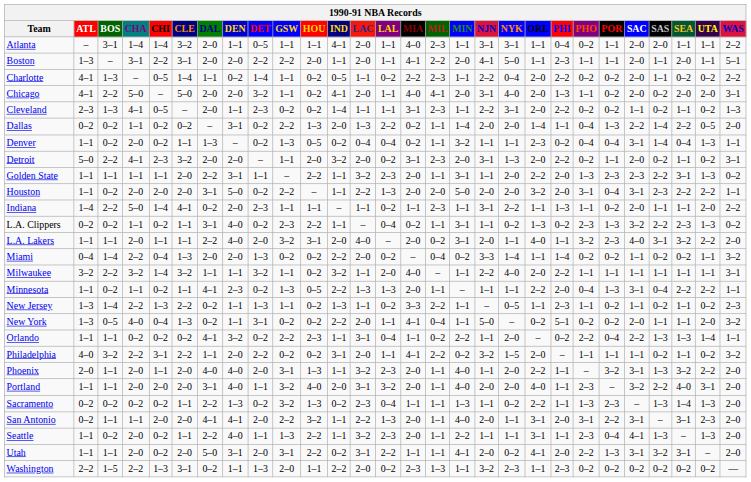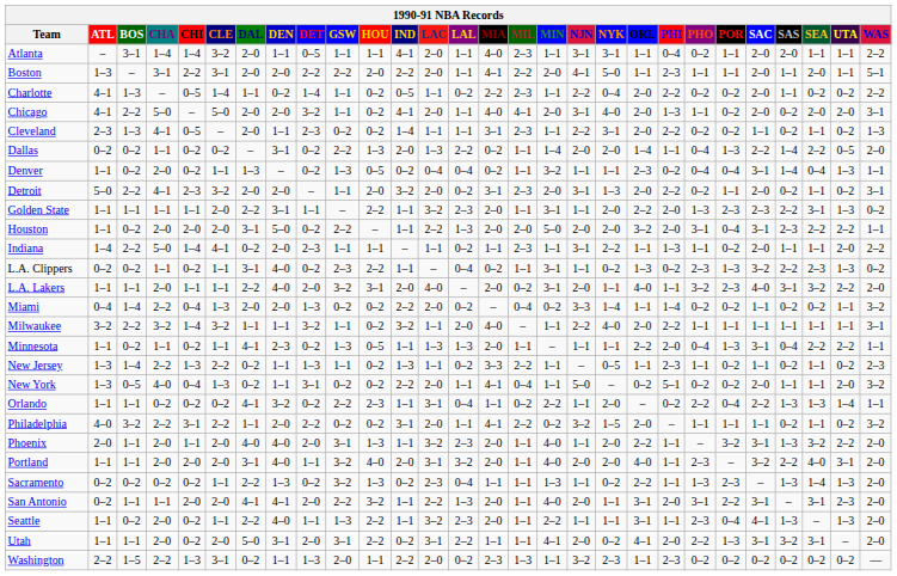 <table class="wikitable" style="font-size:95%; text-align:center;">
 <tr>
 <th colspan=28>1990-91 NBA Records</th>
 </tr>
 <tr>
 <th width=100>Team</th>
 <th style="background:#FF0000;color:#FFFFFF;width=35">ATL</th>
 <th style="background:#006400;color:#FFFFFF;width=35">BOS</th>
 <th style="background:#008080;color:#800080;width=35">CHA</th>
 <th style="background:#FF0000;color:#000000;width=35">CHI</th>
 <th style="background:#000080;color:#FF8C00;width=35">CLE</th>
 <th style="background:#008000;color:#00008B;width=35">DAL</th>
 <th style="background:#0000CD;color:#FFD700;width=35">DEN</th>
 <th style="background:#0000FF;color:#FF0000;width=35">DET</th>
 <th style="background:#0000FF;color:#FFD700;width=35">GSW</th>
 <th style="background:#FF0000;color:#FFD700;width=35">HOU</th>
 <th style="background:#000080;color:#FFD700;width=35">IND</th>
 <th style="background:#F9160D;color:#1A2E8B;width=35">LAC</th>
 <th style="background:#800080;color:#FFD700;width=35">LAL</th>
 <th style="background:#000000;color:#8B0000;width=35">MIA</th>
 <th style="background:#006400;color:#B22222;width=35">MIL</th>
 <th style="background:#0000FF;color:#228B22;width=35">MIN</th>
 <th style="background:#DC143C;color:#0000CD;width=35">NJN</th>
 <th style="background:#0000FF;color:#FF8C00;width=35">NYK</th>
 <th style="background:#0000FF;color:#000000;width=35">ORL</th>
 <th style="background:#FF0000;color:#0000FF;width=35">PHI</th>
 <th style="background:#800080;color:#FF4500;width=35">PHO</th>
 <th style="background:#000000;color:#FF0000;width=35">POR</th>
 <th style="background:#0000FF;color:#FFFFFF;width=35">SAC</th>
 <th style="background:#000000;color:#C0C0C0;width=35">SAS</th>
 <th style="background:#005831;color:#FFC322;width=35">SEA</th>
 <th style="background:#36004A;color:#FFFF00;width=35">UTA</th>
 <th style="background:#DC143C;color:#0000CD;width=35">WAS</th>
 </tr>
 <tr>
 <td style="text-align:left;"><a href='#'>Atlanta</a></td>
 <td>–</td>
 <td>3–1</td>
 <td>1–4</td>
 <td>1–4</td>
 <td>3–2</td>
 <td>2–0</td>
 <td>1–1</td>
 <td>0–5</td>
 <td>1–1</td>
 <td>1–1</td>
 <td>4–1</td>
 <td>2–0</td>
 <td>1–1</td>
 <td>4–0</td>
 <td>2–3</td>
 <td>1–1</td>
 <td>3–1</td>
 <td>3–1</td>
 <td>1–1</td>
 <td>0–4</td>
 <td>0–2</td>
 <td>1–1</td>
 <td>2–0</td>
 <td>2–0</td>
 <td>1–1</td>
 <td>1–1</td>
 <td>2–2</td>
 </tr>
 <tr>
 <td style="text-align:left;"><a href='#'>Boston</a></td>
 <td>1–3</td>
 <td>–</td>
 <td>3–1</td>
 <td>2–2</td>
 <td>3–1</td>
 <td>2–0</td>
 <td>2–0</td>
 <td>2–2</td>
 <td>2–2</td>
 <td>2–0</td>
-<td>1–1</td>
+<td>2–2</td>
 <td>2–0</td>
 <td>1–1</td>
 <td>4–1</td>
 <td>2–2</td>
 <td>2–0</td>
 <td>4–1</td>
 <td>5–0</td>
 <td>1–1</td>
 <td>2–3</td>
 <td>1–1</td>
 <td>1–1</td>
 <td>2–0</td>
 <td>1–1</td>
 <td>2–0</td>
 <td>1–1</td>
 <td>5–1</td>
 </tr>
 <tr>
 <td style="text-align:left;"><a href='#'>Charlotte</a></td>
 <td>4–1</td>
 <td>1–3</td>
 <td>–</td>
 <td>0–5</td>
 <td>1–4</td>
 <td>1–1</td>
 <td>0–2</td>
 <td>1–4</td>
 <td>1–1</td>
 <td>0–2</td>
 <td>0–5</td>
 <td>1–1</td>
 <td>0–2</td>
 <td>2–2</td>
 <td>2–3</td>
 <td>1–1</td>
 <td>2–2</td>
 <td>0–4</td>
 <td>2–0</td>
 <td>2–2</td>
 <td>0–2</td>
 <td>0–2</td>
 <td>2–0</td>
 <td>1–1</td>
 <td>0–2</td>
 <td>0–2</td>
 <td>2–2</td>
 </tr>
 <tr>
 <td style="text-align:left;"><a href='#'>Chicago</a></td>
 <td>4–1</td>
 <td>2–2</td>
 <td>5–0</td>
 <td>–</td>
 <td>5–0</td>
 <td>2–0</td>
 <td>2–0</td>
 <td>3–2</td>
 <td>1–1</td>
 <td>0–2</td>
 <td>4–1</td>
 <td>2–0</td>
 <td>1–1</td>
 <td>4–0</td>
 <td>4–1</td>
 <td>2–0</td>
 <td>3–1</td>
 <td>4–0</td>
 <td>2–0</td>
 <td>1–3</td>
 <td>1–1</td>
 <td>0–2</td>
 <td>2–0</td>
 <td>0–2</td>
 <td>2–0</td>
 <td>2–0</td>
 <td>3–1</td>
 </tr>
 <tr>
 <td style="text-align:left;"><a href='#'>Cleveland</a></td>
 <td>2–3</td>
 <td>1–3</td>
 <td>4–1</td>
 <td>0–5</td>
 <td>–</td>
 <td>2–0</td>
 <td>1–1</td>
 <td>2–3</td>
 <td>0–2</td>
 <td>0–2</td>
 <td>1–4</td>
 <td>1–1</td>
 <td>1–1</td>
 <td>3–1</td>
 <td>2–3</td>
 <td>1–1</td>
 <td>2–2</td>
 <td>3–1</td>
 <td>2–0</td>
 <td>2–2</td>
 <td>0–2</td>
 <td>0–2</td>
 <td>1–1</td>
 <td>0–2</td>
 <td>1–1</td>
 <td>0–2</td>
 <td>1–3</td>
 </tr>
 <tr>
 <td style="text-align:left;"><a href='#'>Dallas</a></td>
 <td>0–2</td>
 <td>0–2</td>
 <td>1–1</td>
 <td>0–2</td>
 <td>0–2</td>
 <td>–</td>
 <td>3–1</td>
 <td>0–2</td>
 <td>2–2</td>
 <td>1–3</td>
 <td>2–0</td>
 <td>1–3</td>
 <td>2–2</td>
 <td>0–2</td>
 <td>1–1</td>
 <td>1–4</td>
 <td>2–0</td>
 <td>2–0</td>
 <td>1–4</td>
 <td>1–1</td>
 <td>0–4</td>
 <td>1–3</td>
 <td>2–2</td>
 <td>1–4</td>
 <td>2–2</td>
 <td>0–5</td>
 <td>2–0</td>
 </tr>
 <tr>
 <td style="text-align:left;"><a href='#'>Denver</a></td>
 <td>1–1</td>
 <td>0–2</td>
 <td>2–0</td>
 <td>0–2</td>
 <td>1–1</td>
 <td>1–3</td>
 <td>–</td>
 <td>0–2</td>
 <td>1–3</td>
 <td>0–5</td>
 <td>0–2</td>
 <td>0–4</td>
 <td>0–4</td>
 <td>0–2</td>
 <td>1–1</td>
 <td>3–2</td>
 <td>1–1</td>
 <td>1–1</td>
 <td>2–3</td>
 <td>0–2</td>
 <td>0–4</td>
 <td>0–4</td>
 <td>3–1</td>
 <td>1–4</td>
 <td>0–4</td>
 <td>1–3</td>
 <td>1–1</td>
 </tr>
 <tr>
 <td style="text-align:left;"><a href='#'>Detroit</a></td>
 <td>5–0</td>
 <td>2–2</td>
 <td>4–1</td>
 <td>2–3</td>
 <td>3–2</td>
 <td>2–0</td>
 <td>2–0</td>
 <td>–</td>
 <td>1–1</td>
 <td>2–0</td>
 <td>3–2</td>
 <td>2–0</td>
 <td>0–2</td>
 <td>3–1</td>
 <td>2–3</td>
 <td>2–0</td>
 <td>3–1</td>
 <td>1–3</td>
 <td>2–0</td>
 <td>2–2</td>
 <td>0–2</td>
 <td>1–1</td>
 <td>2–0</td>
 <td>0–2</td>
 <td>1–1</td>
 <td>0–2</td>
 <td>3–1</td>
 </tr>
 <tr>
 <td style="text-align:left;"><a href='#'>Golden State</a></td>
 <td>1–1</td>
 <td>1–1</td>
 <td>1–1</td>
 <td>1–1</td>
 <td>2–0</td>
 <td>2–2</td>
 <td>3–1</td>
 <td>1–1</td>
 <td>–</td>
 <td>2–2</td>
 <td>1–1</td>
 <td>3–2</td>
 <td>2–3</td>
 <td>2–0</td>
 <td>1–1</td>
 <td>3–1</td>
 <td>1–1</td>
 <td>2–0</td>
 <td>2–2</td>
 <td>2–0</td>
 <td>1–3</td>
 <td>2–3</td>
 <td>2–3</td>
 <td>2–2</td>
 <td>3–1</td>
 <td>1–3</td>
 <td>0–2</td>
 </tr>
 <tr>
 <td style="text-align:left;"><a href='#'>Houston</a></td>
 <td>1–1</td>
 <td>0–2</td>
 <td>2–0</td>
 <td>2–0</td>
 <td>2–0</td>
 <td>3–1</td>
 <td>5–0</td>
 <td>0–2</td>
 <td>2–2</td>
 <td>–</td>
 <td>1–1</td>
 <td>2–2</td>
 <td>1–3</td>
 <td>2–0</td>
 <td>2–0</td>
 <td>5–0</td>
 <td>2–0</td>
 <td>2–0</td>
 <td>3–2</td>
 <td>2–0</td>
 <td>3–1</td>
 <td>0–4</td>
 <td>3–1</td>
 <td>2–3</td>
 <td>2–2</td>
 <td>2–2</td>
 <td>1–1</td>
 </tr>
 <tr>
 <td style="text-align:left;"><a href='#'>Indiana</a></td>
 <td>1–4</td>
 <td>2–2</td>
 <td>5–0</td>
 <td>1–4</td>
 <td>4–1</td>
 <td>0–2</td>
 <td>2–0</td>
 <td>2–3</td>
 <td>1–1</td>
 <td>1–1</td>
 <td>–</td>
 <td>1–1</td>
 <td>0–2</td>
 <td>1–1</td>
 <td>2–3</td>
 <td>1–1</td>
 <td>3–1</td>
 <td>2–2</td>
 <td>1–1</td>
 <td>1–3</td>
 <td>1–1</td>
 <td>0–2</td>
 <td>2–0</td>
 <td>1–1</td>
 <td>1–1</td>
 <td>2–0</td>
 <td>2–2</td>
 </tr>
 <tr>
 <td style="text-align:left;">L.A. Clippers</td>
 <td>0–2</td>
 <td>0–2</td>
 <td>1–1</td>
 <td>0–2</td>
 <td>1–1</td>
 <td>3–1</td>
 <td>4–0</td>
 <td>0–2</td>
 <td>2–3</td>
 <td>2–2</td>
 <td>1–1</td>
 <td>–</td>
 <td>0–4</td>
 <td>0–2</td>
 <td>1–1</td>
 <td>3–1</td>
 <td>1–1</td>
 <td>0–2</td>
 <td>1–3</td>
 <td>0–2</td>
 <td>2–3</td>
 <td>1–3</td>
 <td>3–2</td>
 <td>2–2</td>
 <td>2–3</td>
 <td>1–3</td>
 <td>0–2</td>
 </tr>
 <tr>
 <td style="text-align:left;"><a href='#'>L.A. Lakers</a></td>
 <td>1–1</td>
 <td>1–1</td>
 <td>2–0</td>
 <td>1–1</td>
 <td>1–1</td>
 <td>2–2</td>
 <td>4–0</td>
 <td>2–0</td>
 <td>3–2</td>
 <td>3–1</td>
 <td>2–0</td>
 <td>4–0</td>
 <td>–</td>
 <td>2–0</td>
 <td>0–2</td>
 <td>3–1</td>
 <td>2–0</td>
 <td>1–1</td>
 <td>4–0</td>
 <td>1–1</td>
 <td>3–2</td>
 <td>2–3</td>
 <td>4–0</td>
 <td>3–1</td>
 <td>3–2</td>
 <td>2–2</td>
 <td>2–0</td>
 </tr>
 <tr>
 <td style="text-align:left;"><a href='#'>Miami</a></td>
 <td>0–4</td>
 <td>1–4</td>
 <td>2–2</td>
 <td>0–4</td>
 <td>1–3</td>
 <td>2–0</td>
 <td>2–0</td>
 <td>1–3</td>
 <td>0–2</td>
 <td>0–2</td>
 <td>2–2</td>
 <td>2–0</td>
 <td>0–2</td>
 <td>–</td>
 <td>0–4</td>
 <td>0–2</td>
 <td>3–3</td>
 <td>1–4</td>
 <td>1–1</td>
 <td>1–4</td>
 <td>0–2</td>
 <td>0–2</td>
 <td>1–1</td>
 <td>0–2</td>
 <td>0–2</td>
 <td>1–1</td>
 <td>3–2</td>
 </tr>
 <tr>
 <td style="text-align:left;"><a href='#'>Milwaukee</a></td>
 <td>3–2</td>
 <td>2–2</td>
 <td>3–2</td>
 <td>1–4</td>
 <td>3–2</td>
 <td>1–1</td>
 <td>1–1</td>
 <td>3–2</td>
 <td>1–1</td>
 <td>0–2</td>
 <td>3–2</td>
 <td>1–1</td>
 <td>2–0</td>
 <td>4–0</td>
 <td>–</td>
 <td>1–1</td>
 <td>2–2</td>
 <td>4–0</td>
 <td>2–0</td>
 <td>2–2</td>
 <td>1–1</td>
 <td>1–1</td>
 <td>1–1</td>
 <td>1–1</td>
 <td>1–1</td>
 <td>1–1</td>
 <td>3–1</td>
 </tr>
 <tr>
 <td style="text-align:left;"><a href='#'>Minnesota</a></td>
 <td>1–1</td>
 <td>0–2</td>
 <td>1–1</td>
 <td>0–2</td>
 <td>1–1</td>
 <td>4–1</td>
 <td>2–3</td>
 <td>0–2</td>
 <td>1–3</td>
 <td>0–5</td>
-<td>2–2</td>
+<td>1–1</td>
 <td>1–3</td>
 <td>1–3</td>
 <td>2–0</td>
 <td>1–1</td>
 <td>–</td>
 <td>1–1</td>
 <td>1–1</td>
 <td>2–2</td>
 <td>2–0</td>
 <td>0–4</td>
 <td>1–3</td>
 <td>3–1</td>
 <td>0–4</td>
 <td>2–2</td>
 <td>2–2</td>
 <td>1–1</td>
 </tr>
 <tr>
 <td style="text-align:left;"><a href='#'>New Jersey</a></td>
 <td>1–3</td>
 <td>1–4</td>
 <td>2–2</td>
 <td>1–3</td>
 <td>2–2</td>
 <td>0–2</td>
 <td>1–1</td>
 <td>1–3</td>
 <td>1–1</td>
 <td>0–2</td>
 <td>1–3</td>
 <td>1–1</td>
 <td>0–2</td>
 <td>3–3</td>
 <td>2–2</td>
 <td>1–1</td>
 <td>–</td>
 <td>0–5</td>
 <td>1–1</td>
 <td>2–3</td>
 <td>1–1</td>
 <td>0–2</td>
 <td>1–1</td>
 <td>0–2</td>
 <td>1–1</td>
 <td>0–2</td>
 <td>2–3</td>
 </tr>
 <tr>
 <td style="text-align:left;"><a href='#'>New York</a></td>
 <td>1–3</td>
 <td>0–5</td>
 <td>4–0</td>
 <td>0–4</td>
 <td>1–3</td>
 <td>0–2</td>
 <td>1–1</td>
 <td>3–1</td>
 <td>0–2</td>
 <td>0–2</td>
 <td>2–2</td>
 <td>2–0</td>
 <td>1–1</td>
 <td>4–1</td>
 <td>0–4</td>
 <td>1–1</td>
 <td>5–0</td>
 <td>–</td>
 <td>0–2</td>
 <td>5–1</td>
 <td>0–2</td>
 <td>0–2</td>
 <td>2–0</td>
 <td>1–1</td>
 <td>1–1</td>
 <td>2–0</td>
 <td>3–2</td>
 </tr>
 <tr>
 <td style="text-align:left;"><a href='#'>Orlando</a></td>
 <td>1–1</td>
 <td>1–1</td>
 <td>0–2</td>
 <td>0–2</td>
 <td>0–2</td>
 <td>4–1</td>
 <td>3–2</td>
 <td>0–2</td>
 <td>2–2</td>
 <td>2–3</td>
 <td>1–1</td>
 <td>3–1</td>
 <td>0–4</td>
 <td>1–1</td>
 <td>0–2</td>
 <td>2–2</td>
 <td>1–1</td>
 <td>2–0</td>
 <td>–</td>
 <td>0–2</td>
 <td>2–2</td>
 <td>0–4</td>
 <td>2–2</td>
 <td>1–3</td>
 <td>1–3</td>
 <td>1–4</td>
 <td>1–1</td>
 </tr>
 <tr>
 <td style="text-align:left;"><a href='#'>Philadelphia</a></td>
 <td>4–0</td>
 <td>3–2</td>
 <td>2–2</td>
 <td>3–1</td>
 <td>2–2</td>
 <td>1–1</td>
 <td>2–0</td>
 <td>2–2</td>
 <td>0–2</td>
 <td>0–2</td>
 <td>3–1</td>
 <td>2–0</td>
 <td>1–1</td>
 <td>4–1</td>
 <td>2–2</td>
 <td>0–2</td>
 <td>3–2</td>
 <td>1–5</td>
 <td>2–0</td>
 <td>–</td>
 <td>1–1</td>
 <td>1–1</td>
 <td>1–1</td>
 <td>0–2</td>
 <td>1–1</td>
 <td>0–2</td>
 <td>3–2</td>
 </tr>
 <tr>
 <td style="text-align:left;"><a href='#'>Phoenix</a></td>
 <td>2–0</td>
 <td>1–1</td>
 <td>2–0</td>
 <td>1–1</td>
 <td>2–0</td>
 <td>4–0</td>
 <td>4–0</td>
 <td>2–0</td>
 <td>3–1</td>
 <td>1–3</td>
 <td>1–1</td>
 <td>3–2</td>
 <td>2–3</td>
 <td>2–0</td>
 <td>1–1</td>
 <td>4–0</td>
 <td>1–1</td>
 <td>2–0</td>
 <td>2–2</td>
 <td>1–1</td>
 <td>–</td>
 <td>3–2</td>
 <td>3–1</td>
 <td>1–3</td>
 <td>3–2</td>
 <td>2–2</td>
 <td>2–0</td>
 </tr>
 <tr>
 <td style="text-align:left;"><a href='#'>Portland</a></td>
 <td>1–1</td>
 <td>1–1</td>
 <td>2–0</td>
 <td>2–0</td>
 <td>2–0</td>
 <td>3–1</td>
 <td>4–0</td>
 <td>1–1</td>
 <td>3–2</td>
 <td>4–0</td>
 <td>2–0</td>
 <td>3–1</td>
 <td>3–2</td>
 <td>2–0</td>
 <td>1–1</td>
 <td>4–0</td>
 <td>2–0</td>
 <td>2–0</td>
 <td>4–0</td>
 <td>1–1</td>
 <td>2–3</td>
 <td>–</td>
 <td>3–2</td>
 <td>2–2</td>
 <td>4–0</td>
 <td>3–1</td>
 <td>2–0</td>
 </tr>
 <tr>
 <td style="text-align:left;"><a href='#'>Sacramento</a></td>
 <td>0–2</td>
 <td>0–2</td>
 <td>0–2</td>
 <td>0–2</td>
 <td>1–1</td>
 <td>2–2</td>
 <td>1–3</td>
 <td>0–2</td>
 <td>3–2</td>
 <td>1–3</td>
 <td>0–2</td>
 <td>2–3</td>
 <td>0–4</td>
 <td>1–1</td>
 <td>1–1</td>
 <td>1–3</td>
 <td>1–1</td>
 <td>0–2</td>
 <td>2–2</td>
 <td>1–1</td>
 <td>1–3</td>
 <td>2–3</td>
 <td>–</td>
 <td>1–3</td>
 <td>1–4</td>
 <td>1–3</td>
 <td>2–0</td>
 </tr>
 <tr>
 <td style="text-align:left;"><a href='#'>San Antonio</a></td>
 <td>0–2</td>
 <td>1–1</td>
 <td>1–1</td>
 <td>2–0</td>
 <td>2–0</td>
 <td>4–1</td>
 <td>4–1</td>
 <td>2–0</td>
 <td>2–2</td>
 <td>3–2</td>
 <td>1–1</td>
 <td>2–2</td>
 <td>1–3</td>
 <td>2–0</td>
 <td>1–1</td>
 <td>4–0</td>
 <td>2–0</td>
 <td>1–1</td>
 <td>3–1</td>
 <td>2–0</td>
 <td>3–1</td>
 <td>2–2</td>
 <td>3–1</td>
 <td>–</td>
 <td>3–1</td>
 <td>2–3</td>
 <td>2–0</td>
 </tr>
 <tr>
 <td style="text-align:left;"><a href='#'>Seattle</a></td>
 <td>1–1</td>
 <td>0–2</td>
 <td>2–0</td>
 <td>0–2</td>
 <td>1–1</td>
 <td>2–2</td>
 <td>4–0</td>
 <td>1–1</td>
 <td>1–3</td>
 <td>2–2</td>
 <td>1–1</td>
 <td>3–2</td>
 <td>2–3</td>
 <td>2–0</td>
 <td>1–1</td>
 <td>2–2</td>
 <td>1–1</td>
 <td>1–1</td>
 <td>3–1</td>
 <td>1–1</td>
 <td>2–3</td>
 <td>0–4</td>
 <td>4–1</td>
 <td>1–3</td>
 <td>–</td>
 <td>1–3</td>
 <td>2–0</td>
 </tr>
 <tr>
 <td style="text-align:left;"><a href='#'>Utah</a></td>
 <td>1–1</td>
 <td>1–1</td>
 <td>2–0</td>
 <td>0–2</td>
 <td>2–0</td>
 <td>5–0</td>
 <td>3–1</td>
 <td>2–0</td>
 <td>3–1</td>
 <td>2–2</td>
 <td>0–2</td>
 <td>3–1</td>
 <td>2–2</td>
 <td>1–1</td>
 <td>1–1</td>
 <td>4–1</td>
 <td>2–0</td>
 <td>0–2</td>
 <td>4–1</td>
 <td>2–0</td>
 <td>2–2</td>
 <td>1–3</td>
 <td>3–1</td>
 <td>3–2</td>
 <td>3–1</td>
 <td>–</td>
 <td>2–0</td>
 </tr>
 <tr>
 <td style="text-align:left;"><a href='#'>Washington</a></td>
 <td>2–2</td>
 <td>1–5</td>
 <td>2–2</td>
 <td>1–3</td>
 <td>3–1</td>
 <td>0–2</td>
 <td>1–1</td>
 <td>1–3</td>
 <td>2–0</td>
 <td>1–1</td>
 <td>2–2</td>
 <td>2–0</td>
 <td>0–2</td>
 <td>2–3</td>
 <td>1–3</td>
 <td>1–1</td>
 <td>3–2</td>
 <td>2–3</td>
 <td>1–1</td>
 <td>2–3</td>
 <td>0–2</td>
 <td>0–2</td>
 <td>0–2</td>
 <td>0–2</td>
 <td>0–2</td>
 <td>0–2</td>
 <td>—</td>
 </tr>
 </table>
